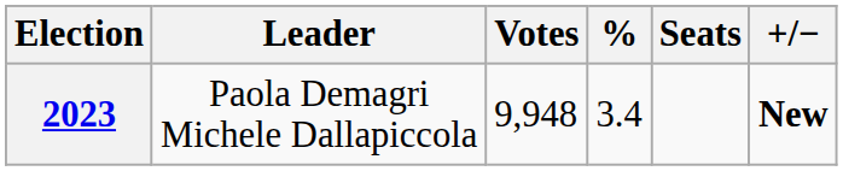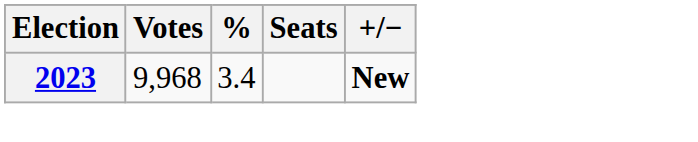 <table class=wikitable style="border:1px #AAAAFF solid">
 <tr>
 <th>Election</th>
-<th>Leader</th>
 <th>Votes</th>
 <th>%</th>
 <th>Seats</th>
 <th>+/−</th>
 </tr>
 <tr>
 <th><a href='#'>2023</a></th>
-<td align=center>Paola Demagri<br>Michele Dallapiccola</td>
-<td>9,948</td>
+<td>9,968</td>
 <td>3.4</td>
 <td></td>
 <td><strong>New</strong></td>
 </tr>
 </table>
